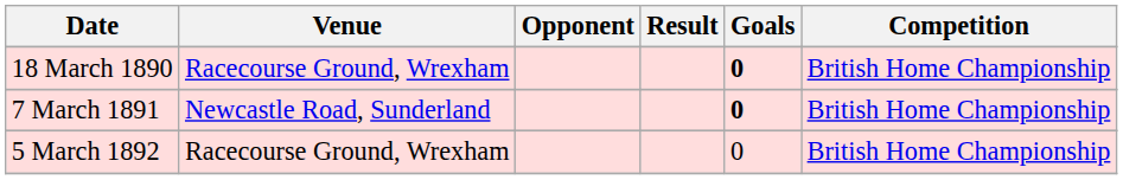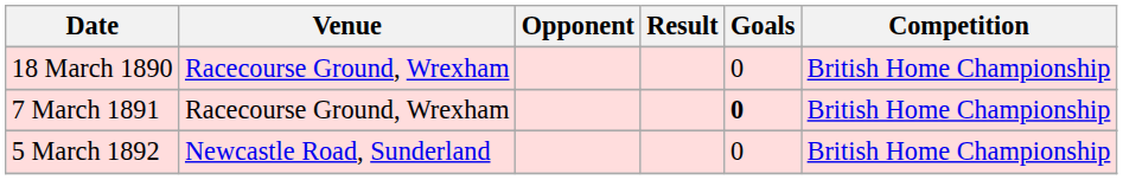 <table class="wikitable">
 <tr>
 <th>Date</th>
 <th>Venue</th>
 <th>Opponent</th>
 <th>Result</th>
 <th>Goals</th>
 <th>Competition</th>
 </tr>
 <tr>
 </tr>
 <tr bgcolor="#ffdddd">
 <td>18 March 1890</td>
 <td><a href='#'>Racecourse Ground</a>, <a href='#'>Wrexham</a></td>
 <td></td>
 <td></td>
-<td><strong>0</strong></td>
+<td>0</td>
 <td><a href='#'>British Home Championship</a></td>
 </tr>
 <tr>
 </tr>
 <tr bgcolor="#ffdddd">
 <td>7 March 1891</td>
-<td><a href='#'>Newcastle Road</a>, <a href='#'>Sunderland</a></td>
+<td>Racecourse Ground, Wrexham</td>
 <td></td>
 <td></td>
 <td><strong>0</strong></td>
 <td><a href='#'>British Home Championship</a></td>
 </tr>
 <tr>
 </tr>
 <tr bgcolor="#ffdddd">
 <td>5 March 1892</td>
-<td>Racecourse Ground, Wrexham</td>
+<td><a href='#'>Newcastle Road</a>, <a href='#'>Sunderland</a></td>
 <td></td>
 <td></td>
 <td>0</td>
 <td><a href='#'>British Home Championship</a></td>
 </tr>
 <tr>
 </tr>
 </table>
